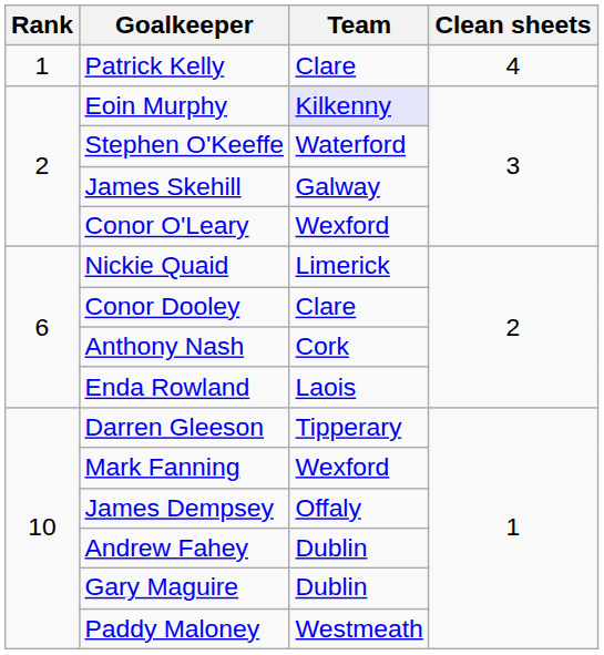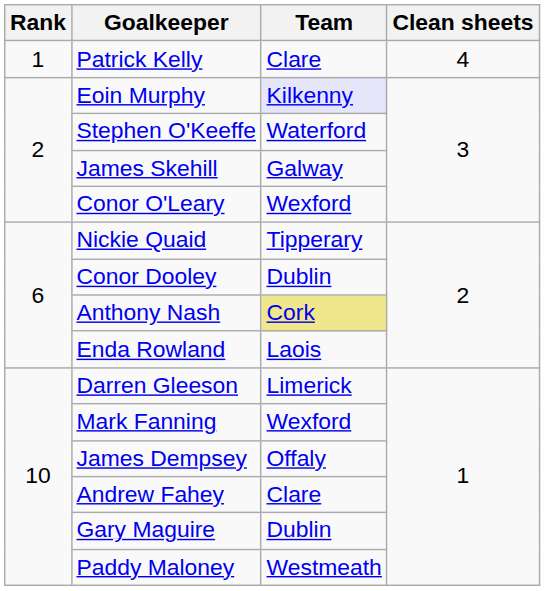 <table class="wikitable">
 <tr>
 <th>Rank</th>
 <th>Goalkeeper</th>
 <th>Team</th>
 <th>Clean sheets</th>
 </tr>
 <tr>
 <td rowspan=1 align=center>1</td>
 <td><a href='#'>Patrick Kelly</a></td>
 <td><a href='#'>Clare</a></td>
 <td rowspan=1 align=center>4</td>
 </tr>
 <tr>
 <td rowspan=4 align=center>2</td>
 <td><a href='#'>Eoin Murphy</a></td>
 <td style="background: lavender;"><a href='#'>Kilkenny</a></td>
 <td rowspan=4 align=center>3</td>
 </tr>
 <tr>
 <td><a href='#'>Stephen O'Keeffe</a></td>
 <td><a href='#'>Waterford</a></td>
 </tr>
 <tr>
 <td><a href='#'>James Skehill</a></td>
 <td><a href='#'>Galway</a></td>
 </tr>
 <tr>
 <td><a href='#'>Conor O'Leary</a></td>
 <td><a href='#'>Wexford</a></td>
 </tr>
 <tr>
 <td rowspan=4 align=center>6</td>
 <td><a href='#'>Nickie Quaid</a></td>
-<td><a href='#'>Limerick</a></td>
+<td><a href='#'>Tipperary</a></td>
 <td rowspan=4 align=center>2</td>
 </tr>
 <tr>
 <td><a href='#'>Conor Dooley</a></td>
-<td><a href='#'>Clare</a></td>
+<td><a href='#'>Dublin</a></td>
 </tr>
 <tr>
 <td><a href='#'>Anthony Nash</a></td>
-<td><a href='#'>Cork</a></td>
+<td style="background: khaki;"><a href='#'>Cork</a></td>
 </tr>
 <tr>
 <td><a href='#'>Enda Rowland</a></td>
 <td><a href='#'>Laois</a></td>
 </tr>
 <tr>
 <td rowspan=6 align=center>10</td>
 <td><a href='#'>Darren Gleeson</a></td>
-<td><a href='#'>Tipperary</a></td>
+<td><a href='#'>Limerick</a></td>
 <td rowspan=6 align=center>1</td>
 </tr>
 <tr>
 <td><a href='#'>Mark Fanning</a></td>
 <td><a href='#'>Wexford</a></td>
 </tr>
 <tr>
 <td><a href='#'>James Dempsey</a></td>
 <td><a href='#'>Offaly</a></td>
 </tr>
 <tr>
 <td><a href='#'>Andrew Fahey</a></td>
-<td><a href='#'>Dublin</a></td>
+<td><a href='#'>Clare</a></td>
 </tr>
 <tr>
 <td><a href='#'>Gary Maguire</a></td>
 <td><a href='#'>Dublin</a></td>
 </tr>
 <tr>
 <td><a href='#'>Paddy Maloney</a></td>
 <td><a href='#'>Westmeath</a></td>
 </tr>
 </table>
